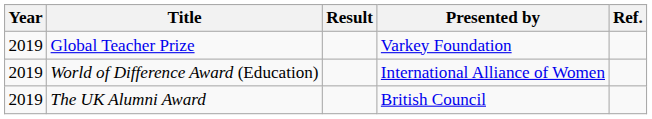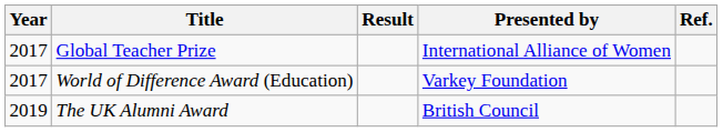 <table class="wikitable">
 <tr>
 <th>Year</th>
 <th>Title</th>
 <th>Result</th>
 <th>Presented by</th>
 <th><abbr>Ref.</abbr></th>
 </tr>
 <tr>
-<td>2019</td>
+<td>2017</td>
 <td><a href='#'>Global Teacher Prize</a></td>
 <td></td>
-<td><a href='#'>Varkey Foundation</a></td>
+<td><a href='#'>International Alliance of Women</a></td>
 <td></td>
 </tr>
 <tr>
-<td>2019</td>
+<td>2017</td>
 <td><em>World of Difference Award</em> (Education)</td>
 <td></td>
-<td><a href='#'>International Alliance of Women</a></td>
+<td><a href='#'>Varkey Foundation</a></td>
 <td></td>
 </tr>
 <tr>
 <td>2019</td>
 <td><em>The  UK Alumni Award</em></td>
 <td></td>
 <td><a href='#'>British Council</a></td>
 <td></td>
 </tr>
 </table>
